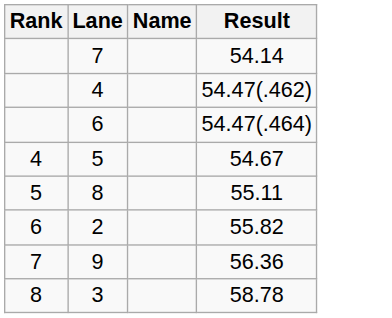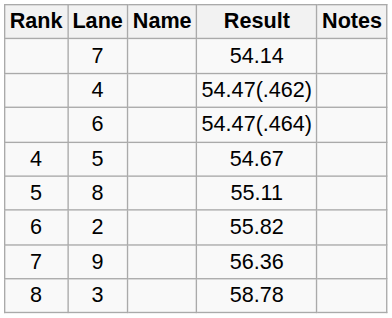 <table class="wikitable sortable" style="text-align:center">
 <tr>
 <th>Rank</th>
 <th>Lane</th>
 <th>Name</th>
 <th>Result</th>
+<th>Notes</th>
 </tr>
 <tr>
 <td></td>
 <td>7</td>
 <td align="left"></td>
 <td>54.14</td>
+<td></td>
 </tr>
 <tr>
 <td></td>
 <td>4</td>
 <td align="left"></td>
 <td>54.47(.462)</td>
+<td></td>
 </tr>
 <tr>
 <td></td>
 <td>6</td>
 <td align="left"></td>
 <td>54.47(.464)</td>
+<td></td>
 </tr>
 <tr>
 <td>4</td>
 <td>5</td>
 <td align="left"></td>
 <td>54.67</td>
+<td></td>
 </tr>
 <tr>
 <td>5</td>
 <td>8</td>
 <td align="left"></td>
 <td>55.11</td>
+<td></td>
 </tr>
 <tr>
 <td>6</td>
 <td>2</td>
 <td align="left"></td>
 <td>55.82</td>
+<td></td>
 </tr>
 <tr>
 <td>7</td>
 <td>9</td>
 <td align="left"></td>
 <td>56.36</td>
+<td></td>
 </tr>
 <tr>
 <td>8</td>
 <td>3</td>
 <td align="left"></td>
 <td>58.78</td>
+<td></td>
 </tr>
 </table>
